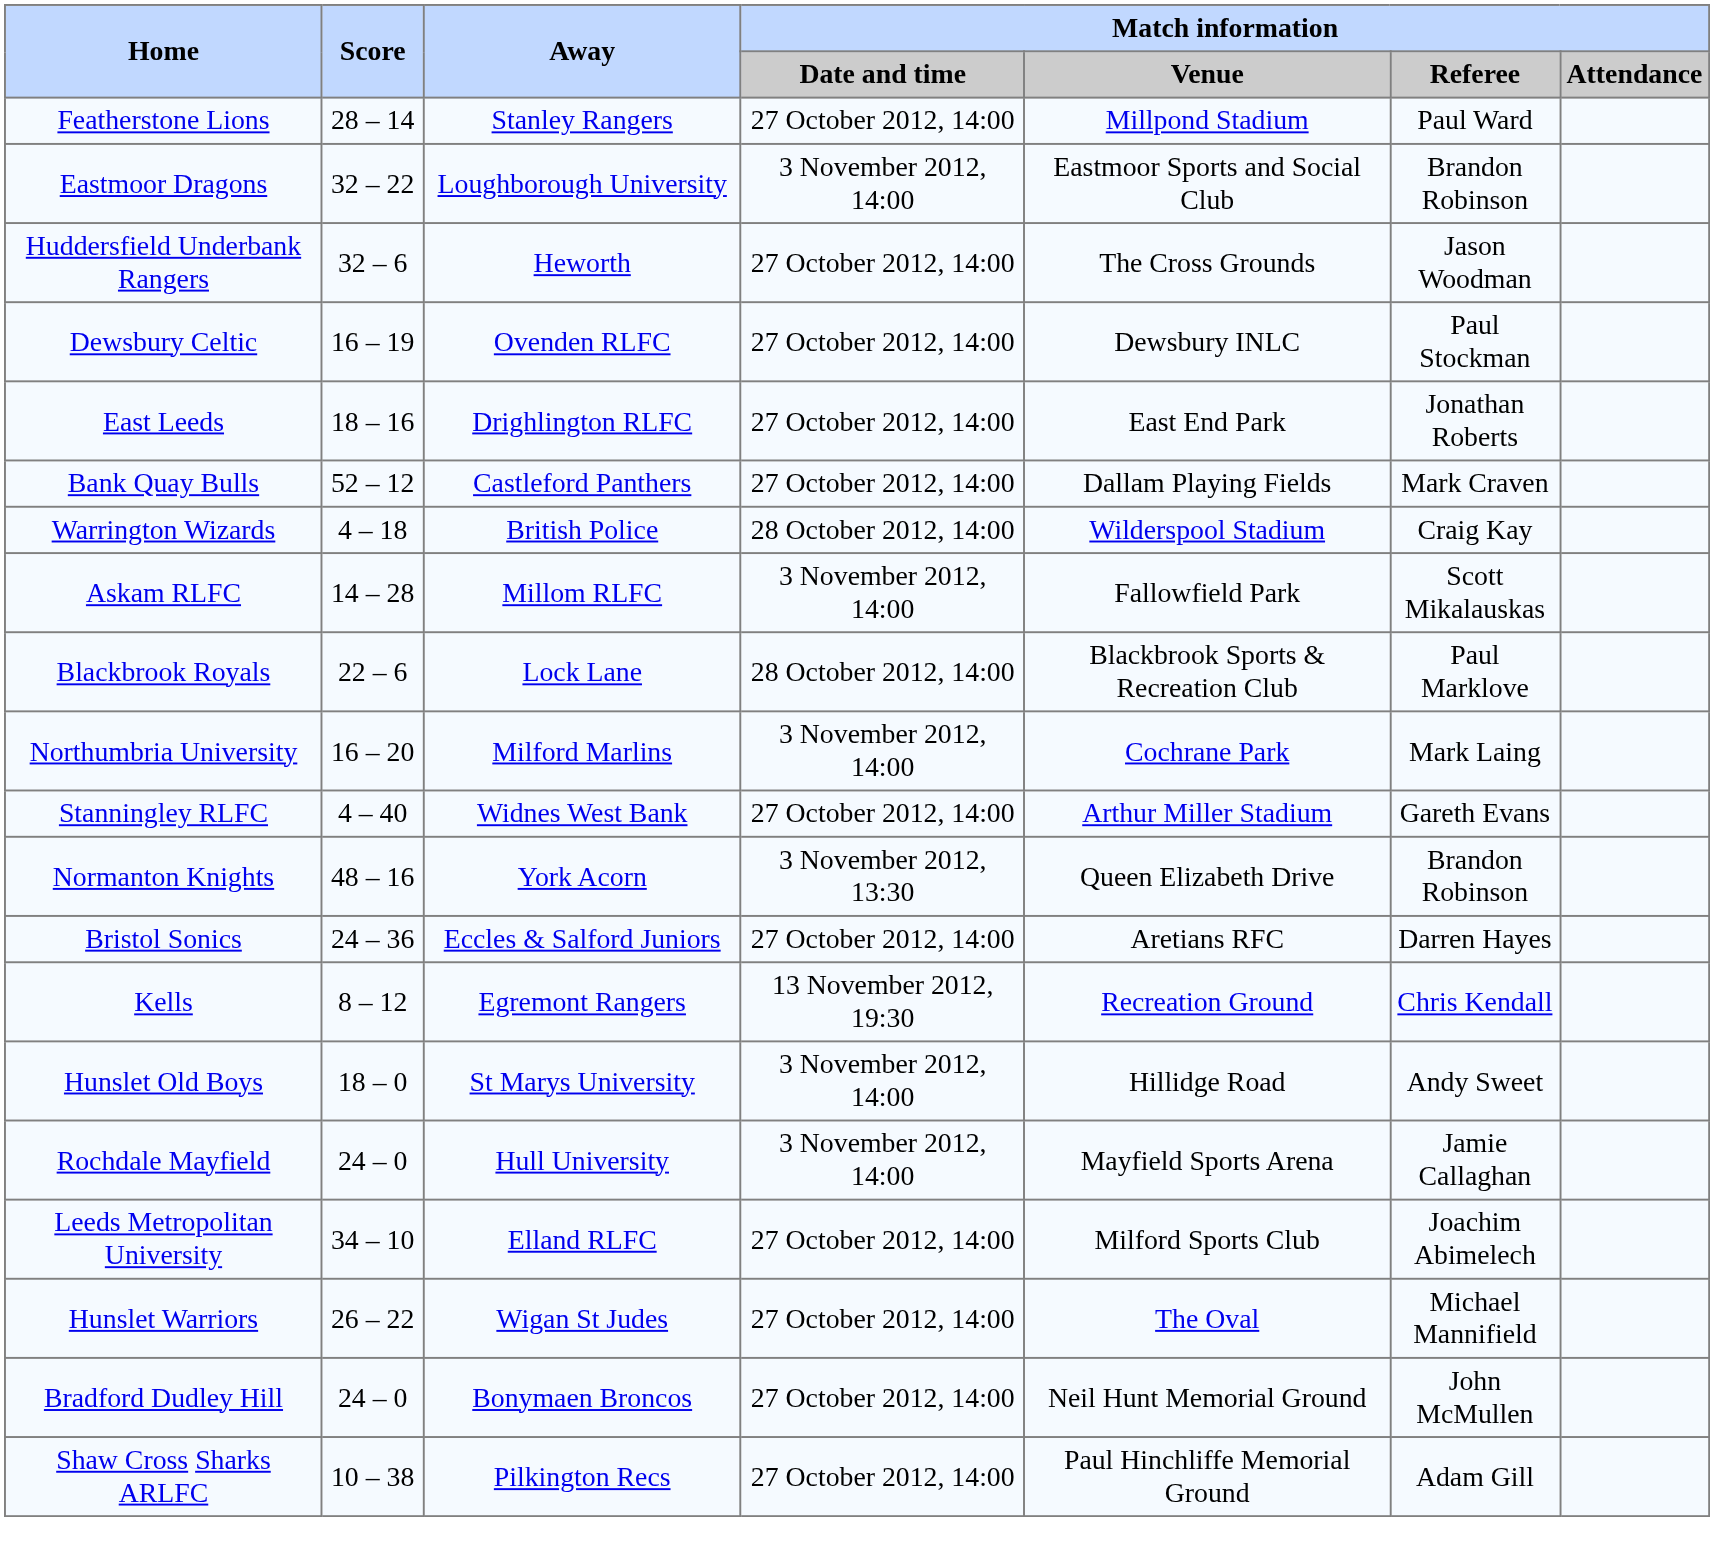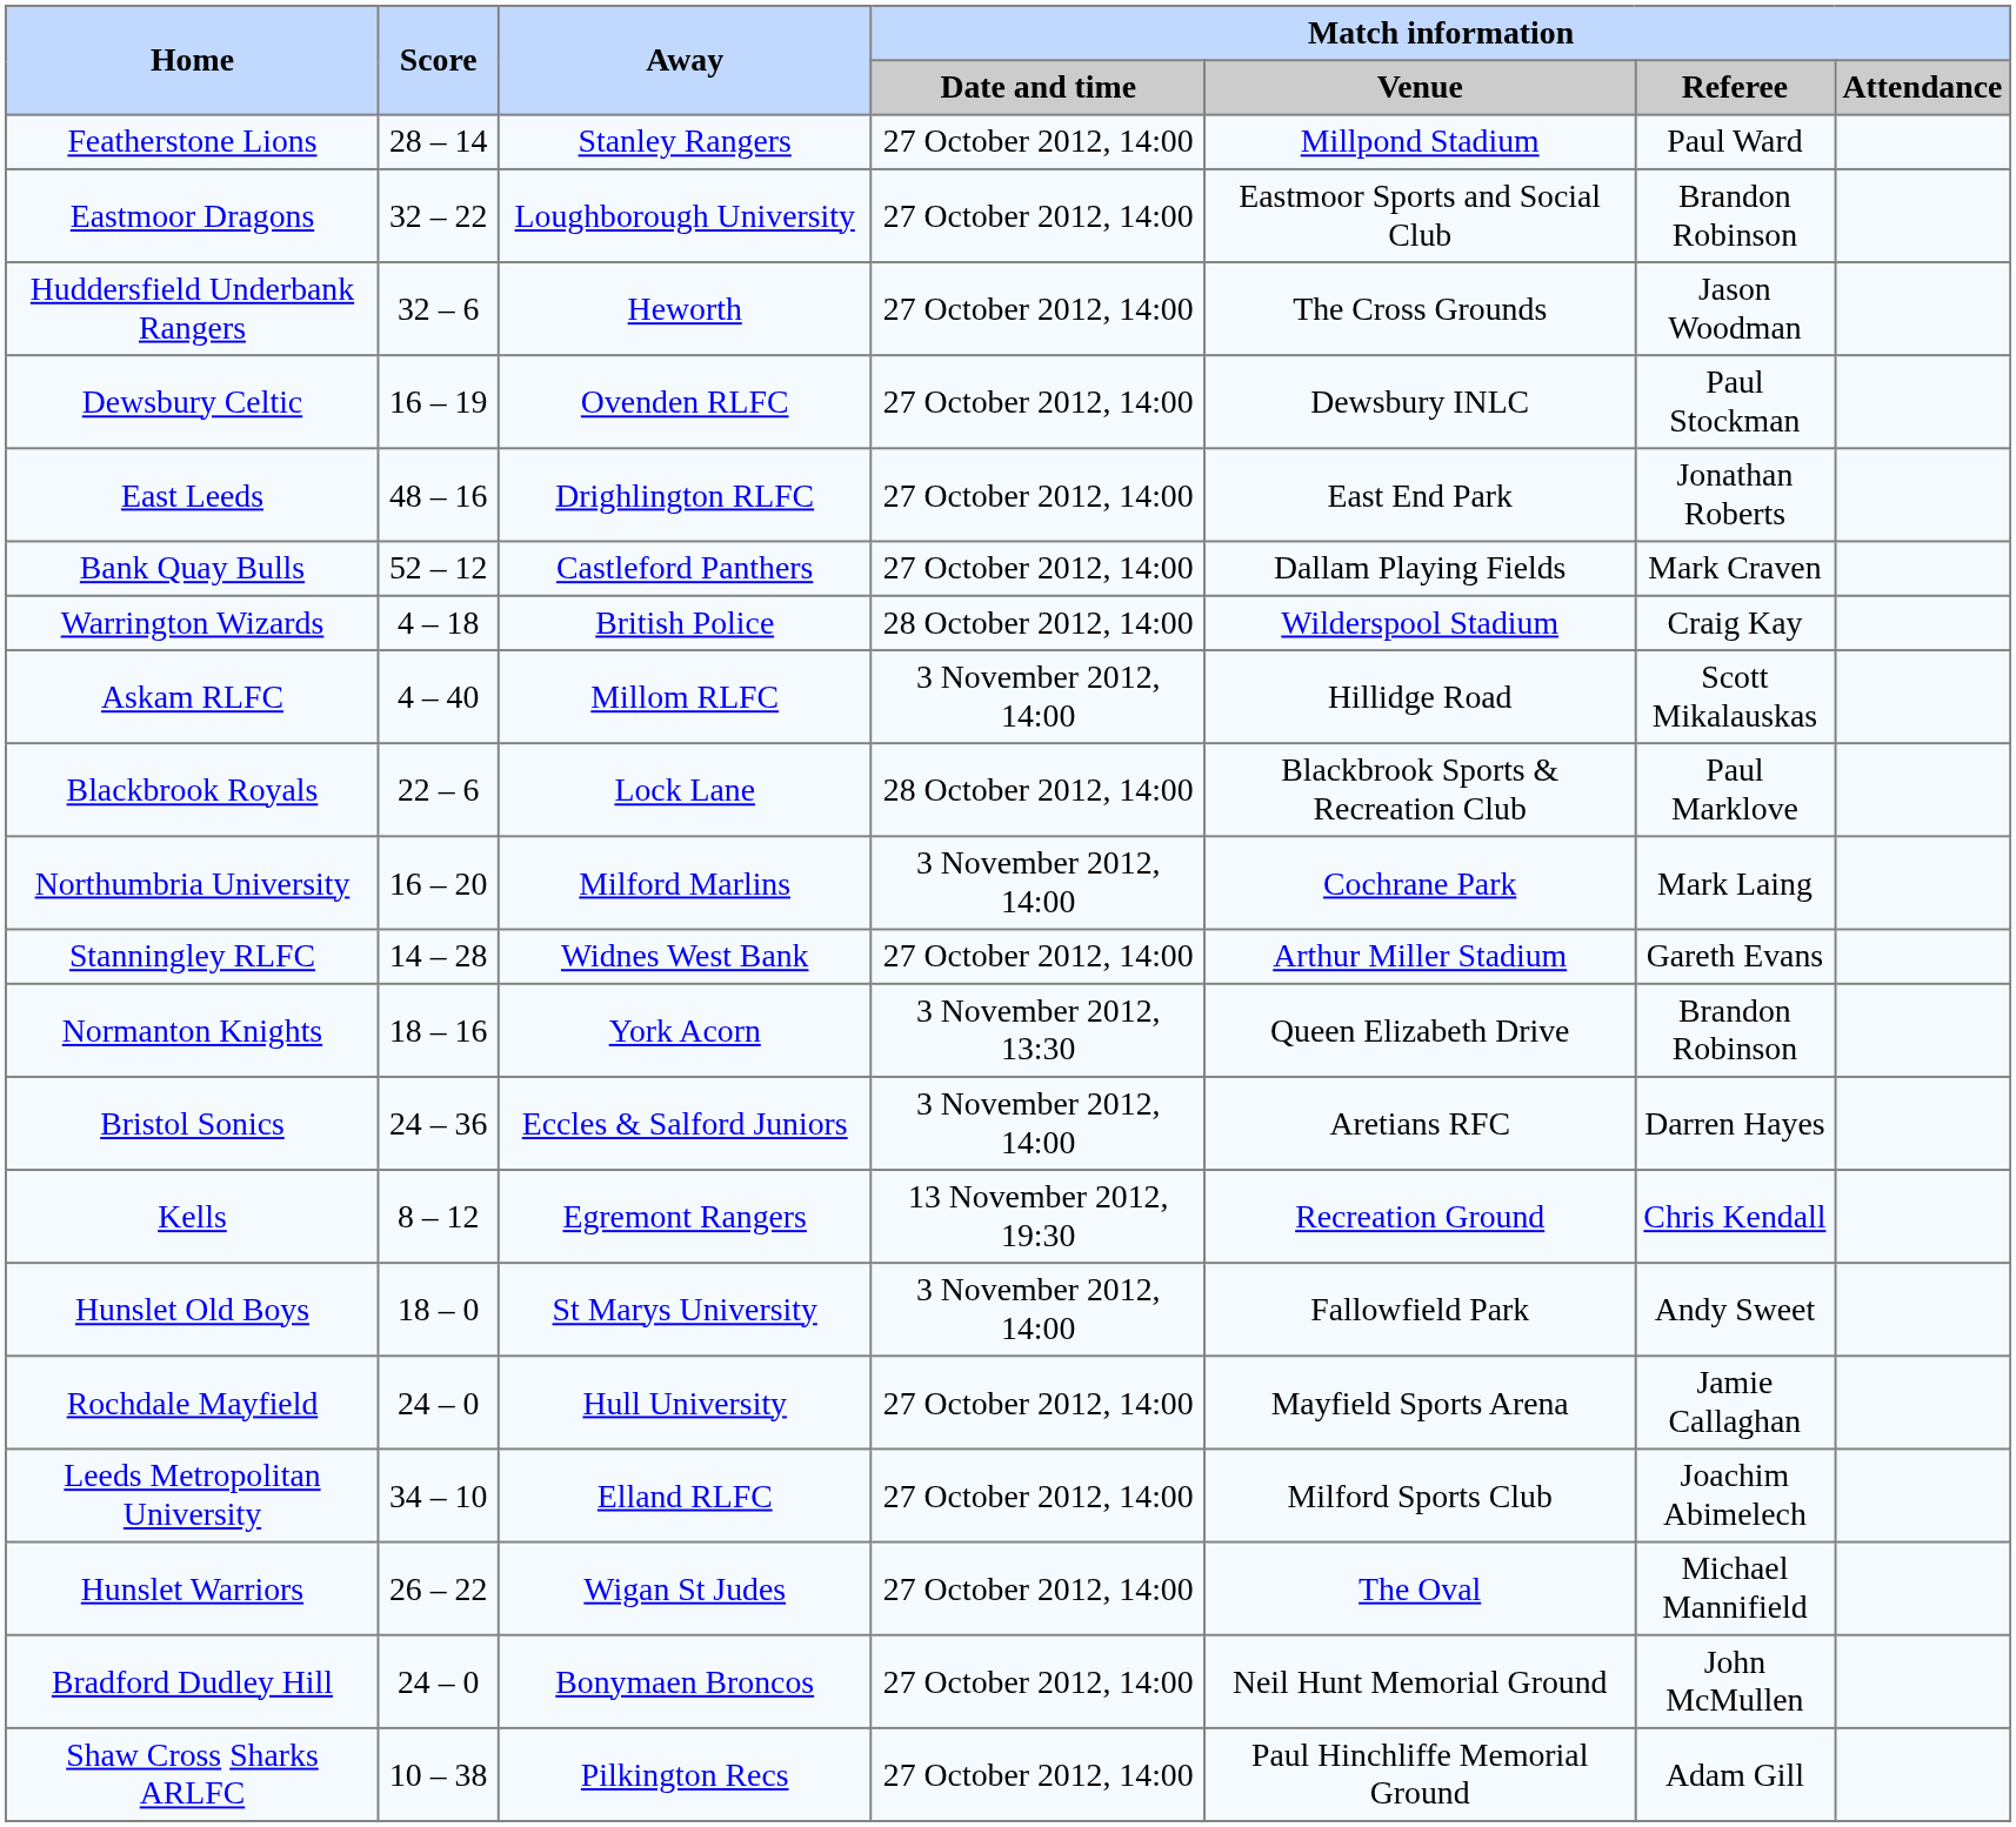 <table border=1 style="border-collapse:collapse; font-size:90%; text-align:center;" cellpadding=3 cellspacing=0 width=100%>
 <tr bgcolor=#C1D8FF>
 <th rowspan=2 width=19%>Home</th>
 <th rowspan=2 width=6%>Score</th>
 <th rowspan=2 width=19%>Away</th>
 <th colspan=6>Match information</th>
 </tr>
 <tr bgcolor=#CCCCCC>
 <th width=17%>Date and time</th>
 <th width=22%>Venue</th>
 <th width=10%>Referee</th>
 <th width=7%>Attendance</th>
 </tr>
 <tr bgcolor=#F5FAFF>
 <td><a href='#'>Featherstone Lions</a></td>
 <td>28 – 14</td>
 <td><a href='#'>Stanley Rangers</a></td>
 <td>27 October 2012, 14:00</td>
 <td><a href='#'>Millpond Stadium</a></td>
 <td>Paul Ward</td>
 <td></td>
 </tr>
 <tr bgcolor=#F5FAFF>
 <td><a href='#'>Eastmoor Dragons</a></td>
 <td>32 – 22</td>
 <td><a href='#'>Loughborough University</a></td>
-<td>3 November 2012, 14:00</td>
+<td>27 October 2012, 14:00</td>
 <td>Eastmoor Sports and Social Club</td>
 <td>Brandon Robinson</td>
 <td></td>
 </tr>
 <tr bgcolor=#F5FAFF>
 <td><a href='#'>Huddersfield Underbank Rangers</a></td>
 <td>32 – 6</td>
 <td><a href='#'>Heworth</a></td>
 <td>27 October 2012, 14:00</td>
 <td>The Cross Grounds</td>
 <td>Jason Woodman</td>
 <td></td>
 </tr>
 <tr bgcolor=#F5FAFF>
 <td><a href='#'>Dewsbury Celtic</a></td>
 <td>16 – 19</td>
 <td><a href='#'>Ovenden RLFC</a></td>
 <td>27 October 2012, 14:00</td>
 <td>Dewsbury INLC</td>
 <td>Paul Stockman</td>
 <td></td>
 </tr>
 <tr bgcolor=#F5FAFF>
 <td><a href='#'>East Leeds</a></td>
-<td>18 – 16</td>
+<td>48 – 16</td>
 <td><a href='#'>Drighlington RLFC</a></td>
 <td>27 October 2012, 14:00</td>
 <td>East End Park</td>
 <td>Jonathan Roberts</td>
 <td></td>
 </tr>
 <tr bgcolor=#F5FAFF>
 <td><a href='#'>Bank Quay Bulls</a></td>
 <td>52 – 12</td>
 <td><a href='#'>Castleford Panthers</a></td>
 <td>27 October 2012, 14:00</td>
 <td>Dallam Playing Fields</td>
 <td>Mark Craven</td>
 <td></td>
 </tr>
 <tr bgcolor=#F5FAFF>
 <td><a href='#'>Warrington Wizards</a></td>
 <td>4 – 18</td>
 <td><a href='#'>British Police</a></td>
 <td>28 October 2012, 14:00</td>
 <td><a href='#'>Wilderspool Stadium</a></td>
 <td>Craig Kay</td>
 <td></td>
 </tr>
 <tr bgcolor=#F5FAFF>
 <td><a href='#'>Askam RLFC</a></td>
-<td>14 – 28</td>
+<td>4 – 40</td>
 <td><a href='#'>Millom RLFC</a></td>
 <td>3 November 2012, 14:00</td>
-<td>Fallowfield Park</td>
+<td>Hillidge Road</td>
 <td>Scott Mikalauskas</td>
 <td></td>
 </tr>
 <tr bgcolor=#F5FAFF>
 <td><a href='#'>Blackbrook Royals</a></td>
 <td>22 – 6</td>
 <td><a href='#'>Lock Lane</a></td>
 <td>28 October 2012, 14:00</td>
 <td>Blackbrook Sports & Recreation Club</td>
 <td>Paul Marklove</td>
 <td></td>
 </tr>
 <tr bgcolor=#F5FAFF>
 <td><a href='#'>Northumbria University</a></td>
 <td>16 – 20</td>
 <td><a href='#'>Milford Marlins</a></td>
 <td>3 November 2012, 14:00</td>
 <td><a href='#'>Cochrane Park</a></td>
 <td>Mark Laing</td>
 <td></td>
 </tr>
 <tr bgcolor=#F5FAFF>
 <td><a href='#'>Stanningley RLFC</a></td>
-<td>4 – 40</td>
+<td>14 – 28</td>
 <td><a href='#'>Widnes West Bank</a></td>
 <td>27 October 2012, 14:00</td>
 <td><a href='#'>Arthur Miller Stadium</a></td>
 <td>Gareth Evans</td>
 <td></td>
 </tr>
 <tr bgcolor=#F5FAFF>
 <td><a href='#'>Normanton Knights</a></td>
-<td>48 – 16</td>
+<td>18 – 16</td>
 <td><a href='#'>York Acorn</a></td>
 <td>3 November 2012, 13:30</td>
 <td>Queen Elizabeth Drive</td>
 <td>Brandon Robinson</td>
 <td></td>
 </tr>
 <tr bgcolor=#F5FAFF>
 <td><a href='#'>Bristol Sonics</a></td>
 <td>24 – 36</td>
 <td><a href='#'>Eccles & Salford Juniors</a></td>
-<td>27 October 2012, 14:00</td>
+<td>3 November 2012, 14:00</td>
 <td>Aretians RFC</td>
 <td>Darren Hayes</td>
 <td></td>
 </tr>
 <tr bgcolor=#F5FAFF>
 <td><a href='#'>Kells</a></td>
 <td>8 – 12</td>
 <td><a href='#'>Egremont Rangers</a></td>
 <td>13 November 2012, 19:30</td>
 <td><a href='#'>Recreation Ground</a> </td>
 <td><a href='#'>Chris Kendall</a></td>
 <td></td>
 </tr>
 <tr bgcolor=#F5FAFF>
 <td><a href='#'>Hunslet Old Boys</a></td>
 <td>18 – 0</td>
 <td><a href='#'>St Marys University</a> </td>
 <td>3 November 2012, 14:00</td>
-<td>Hillidge Road</td>
+<td>Fallowfield Park</td>
 <td>Andy Sweet</td>
 <td></td>
 </tr>
 <tr bgcolor=#F5FAFF>
 <td><a href='#'>Rochdale Mayfield</a></td>
 <td>24 – 0</td>
 <td><a href='#'>Hull University</a> </td>
-<td>3 November 2012, 14:00</td>
+<td>27 October 2012, 14:00</td>
 <td>Mayfield Sports Arena</td>
 <td>Jamie Callaghan</td>
 <td></td>
 </tr>
 <tr bgcolor=#F5FAFF>
 <td><a href='#'>Leeds Metropolitan University</a></td>
 <td>34 – 10</td>
 <td><a href='#'>Elland RLFC</a></td>
 <td>27 October 2012, 14:00</td>
 <td>Milford Sports Club</td>
 <td>Joachim Abimelech</td>
 <td></td>
 </tr>
 <tr bgcolor=#F5FAFF>
 <td><a href='#'>Hunslet Warriors</a></td>
 <td>26 – 22</td>
 <td><a href='#'>Wigan St Judes</a></td>
 <td>27 October 2012, 14:00</td>
 <td><a href='#'>The Oval</a></td>
 <td>Michael Mannifield</td>
 <td></td>
 </tr>
 <tr bgcolor=#F5FAFF>
 <td><a href='#'>Bradford Dudley Hill</a></td>
 <td>24 – 0</td>
 <td><a href='#'>Bonymaen Broncos</a> </td>
 <td>27 October 2012, 14:00</td>
 <td>Neil Hunt Memorial Ground</td>
 <td>John McMullen</td>
 <td></td>
 </tr>
 <tr bgcolor=#F5FAFF>
 <td><a href='#'>Shaw Cross</a> <a href='#'>Sharks</a> <a href='#'>ARLFC</a></td>
 <td>10 – 38</td>
 <td><a href='#'>Pilkington Recs</a></td>
 <td>27 October 2012, 14:00</td>
 <td>Paul Hinchliffe Memorial Ground</td>
 <td>Adam Gill</td>
 <td></td>
 </tr>
 </table>
